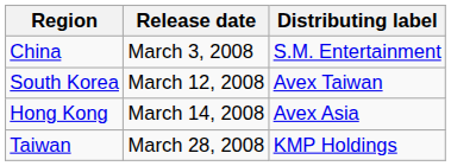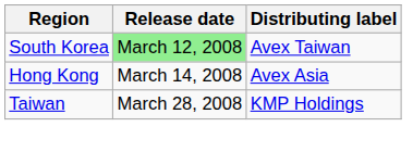 <table class="wikitable">
 <tr>
 <th>Region</th>
 <th>Release date</th>
 <th>Distributing label</th>
 </tr>
 <tr>
-<td><a href='#'>China</a></td>
-<td>March 3, 2008</td>
-<td><a href='#'>S.M. Entertainment</a></td>
-</tr>
-<tr>
 <td><a href='#'>South Korea</a></td>
-<td>March 12, 2008</td>
+<td style="background: lightgreen;">March 12, 2008</td>
 <td><a href='#'>Avex Taiwan</a></td>
 </tr>
 <tr>
 <td><a href='#'>Hong Kong</a></td>
 <td>March 14, 2008</td>
 <td><a href='#'>Avex Asia</a></td>
 </tr>
 <tr>
 <td><a href='#'>Taiwan</a></td>
 <td>March 28, 2008</td>
 <td><a href='#'>KMP Holdings</a></td>
 </tr>
 </table>
